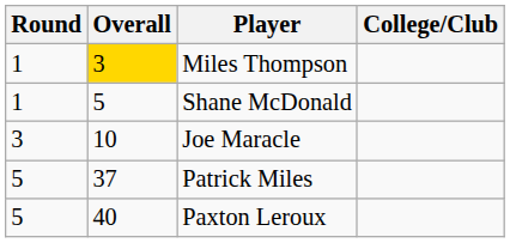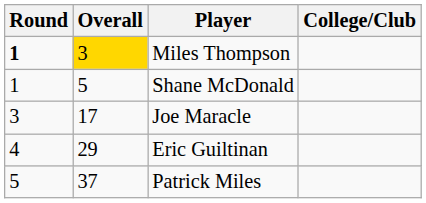 <table class="wikitable">
 <tr>
 <th>Round</th>
 <th>Overall</th>
 <th>Player</th>
 <th>College/Club</th>
 </tr>
 <tr>
-<td>1</td>
+<td><strong>1</strong></td>
 <td style="background: gold;">3</td>
 <td>Miles Thompson</td>
 <td></td>
 </tr>
 <tr>
 <td>1</td>
 <td>5</td>
 <td>Shane McDonald</td>
 <td></td>
 </tr>
 <tr>
 <td>3</td>
-<td>10</td>
+<td>17</td>
 <td>Joe Maracle</td>
+<td></td>
+</tr>
+<tr>
+<td>4</td>
+<td>29</td>
+<td>Eric Guiltinan</td>
 <td></td>
 </tr>
 <tr>
 <td>5</td>
 <td>37</td>
 <td>Patrick Miles</td>
 <td></td>
 </tr>
-<tr>
-<td>5</td>
-<td>40</td>
-<td>Paxton Leroux</td>
-<td></td>
-</tr>
 </table>
